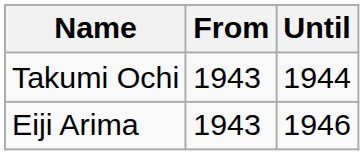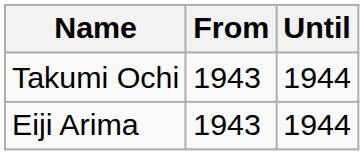 <table class="wikitable">
 <tr>
 <th>Name</th>
 <th>From</th>
 <th>Until</th>
 </tr>
 <tr>
 <td>Takumi Ochi</td>
 <td>1943</td>
 <td>1944</td>
 </tr>
 <tr>
 <td>Eiji Arima</td>
 <td>1943</td>
-<td>1946</td>
+<td>1944</td>
 </tr>
 </table>
